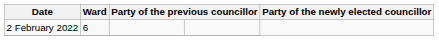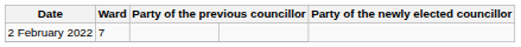 <table class="wikitable">
 <tr>
 <th>Date</th>
 <th>Ward</th>
 <th colspan=2>Party of the previous councillor</th>
 <th colspan=2>Party of the newly elected councillor</th>
 </tr>
 <tr>
 <td>2 February 2022</td>
-<td>6</td>
+<td>7</td>
 <td></td>
 <td></td>
 </tr>
 <tr>
 </tr>
 </table>
